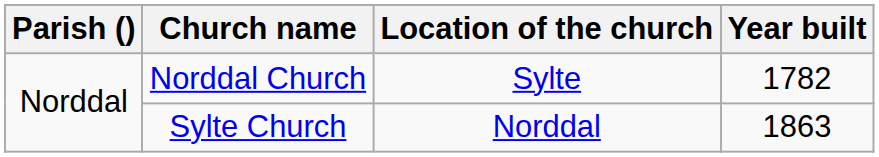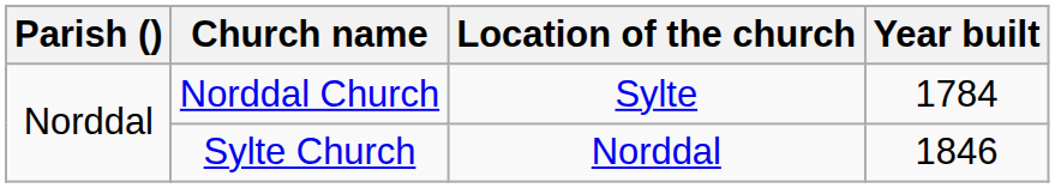 <table class="wikitable" style="text-align:center">
 <tr>
 <th>Parish ()</th>
 <th>Church name</th>
 <th>Location of the church</th>
 <th>Year built</th>
 </tr>
 <tr>
 <td rowspan="2">Norddal</td>
 <td><a href='#'>Norddal Church</a></td>
 <td><a href='#'>Sylte</a></td>
-<td>1782</td>
+<td>1784</td>
 </tr>
 <tr>
 <td><a href='#'>Sylte Church</a></td>
 <td><a href='#'>Norddal</a></td>
-<td>1863</td>
+<td>1846</td>
 </tr>
 </table>
